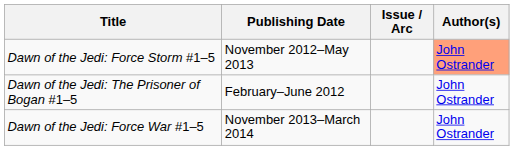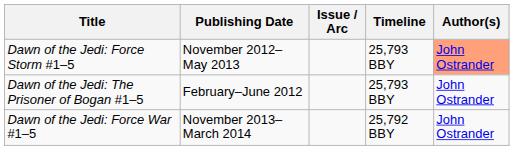 <table class="wikitable" width="100%">
 <tr>
 <th>Title</th>
 <th>Publishing Date</th>
 <th>Issue / Arc</th>
+<th>Timeline</th>
 <th width="15%">Author(s)</th>
 </tr>
 <tr>
 <td><em>Dawn of the Jedi: Force Storm</em> #1–5</td>
 <td>November 2012–May 2013</td>
 <td></td>
+<td>25,793 BBY</td>
 <td style="background: lightsalmon;"><a href='#'>John Ostrander</a></td>
 </tr>
 <tr>
 <td><em>Dawn of the Jedi: The Prisoner of Bogan</em> #1–5</td>
 <td>February–June 2012</td>
 <td></td>
+<td>25,793 BBY</td>
 <td><a href='#'>John Ostrander</a></td>
 </tr>
 <tr>
 <td><em>Dawn of the Jedi: Force War</em> #1–5</td>
 <td>November 2013–March 2014</td>
 <td></td>
+<td>25,792 BBY</td>
 <td><a href='#'>John Ostrander</a></td>
 </tr>
 </table>
